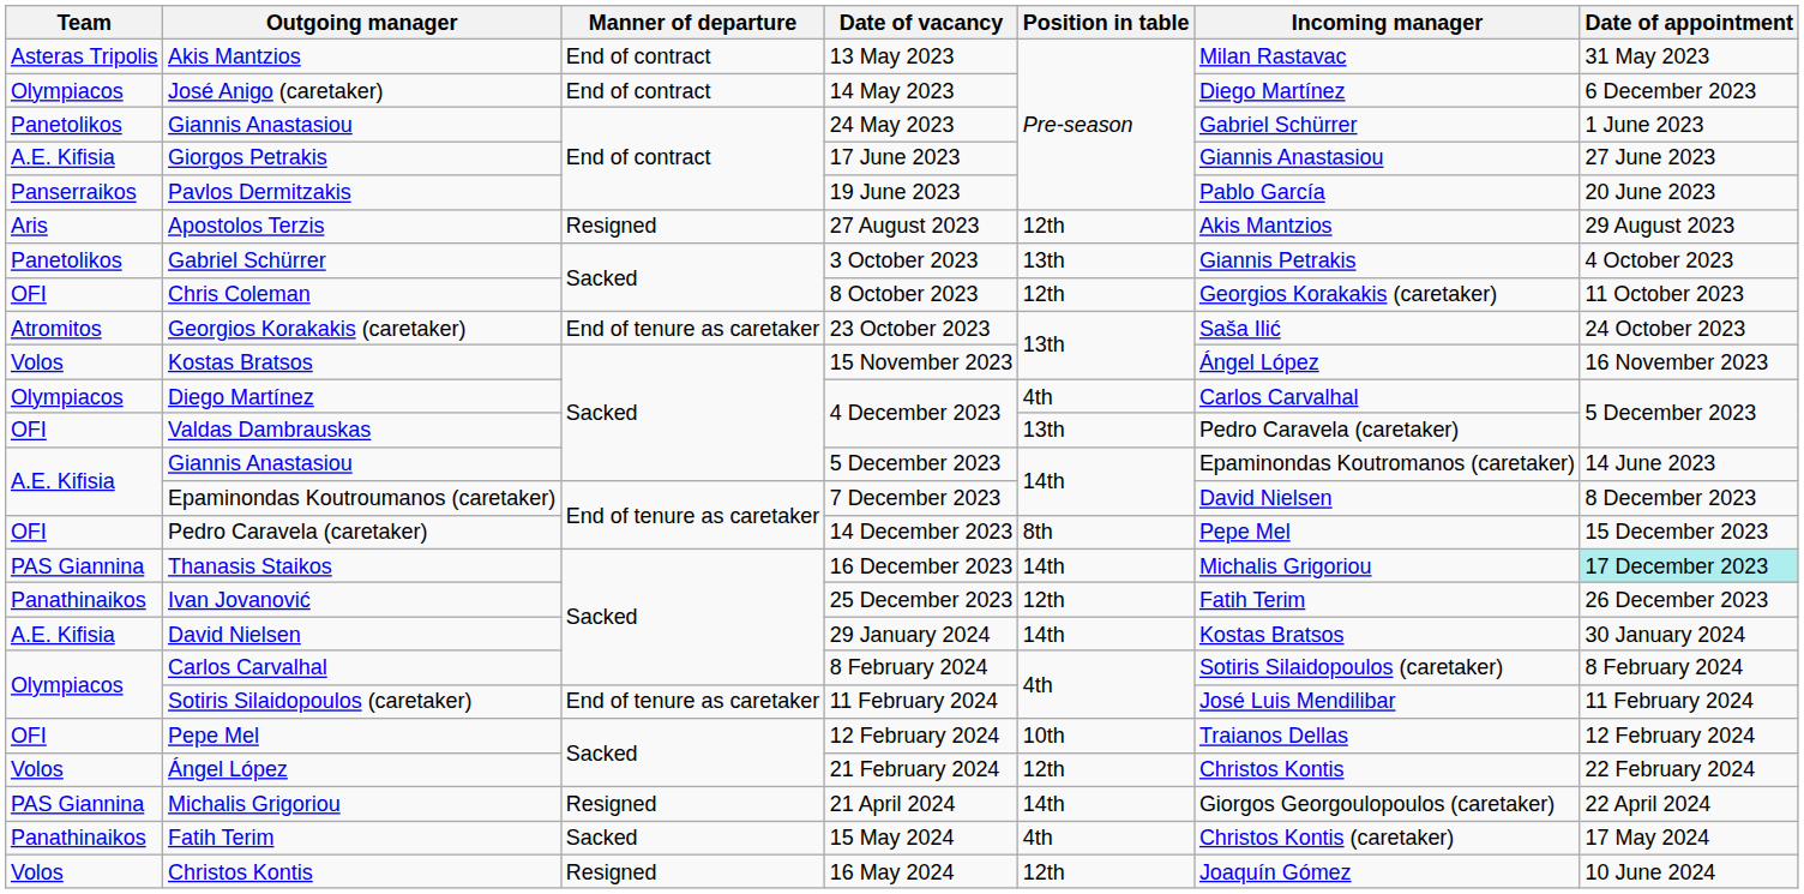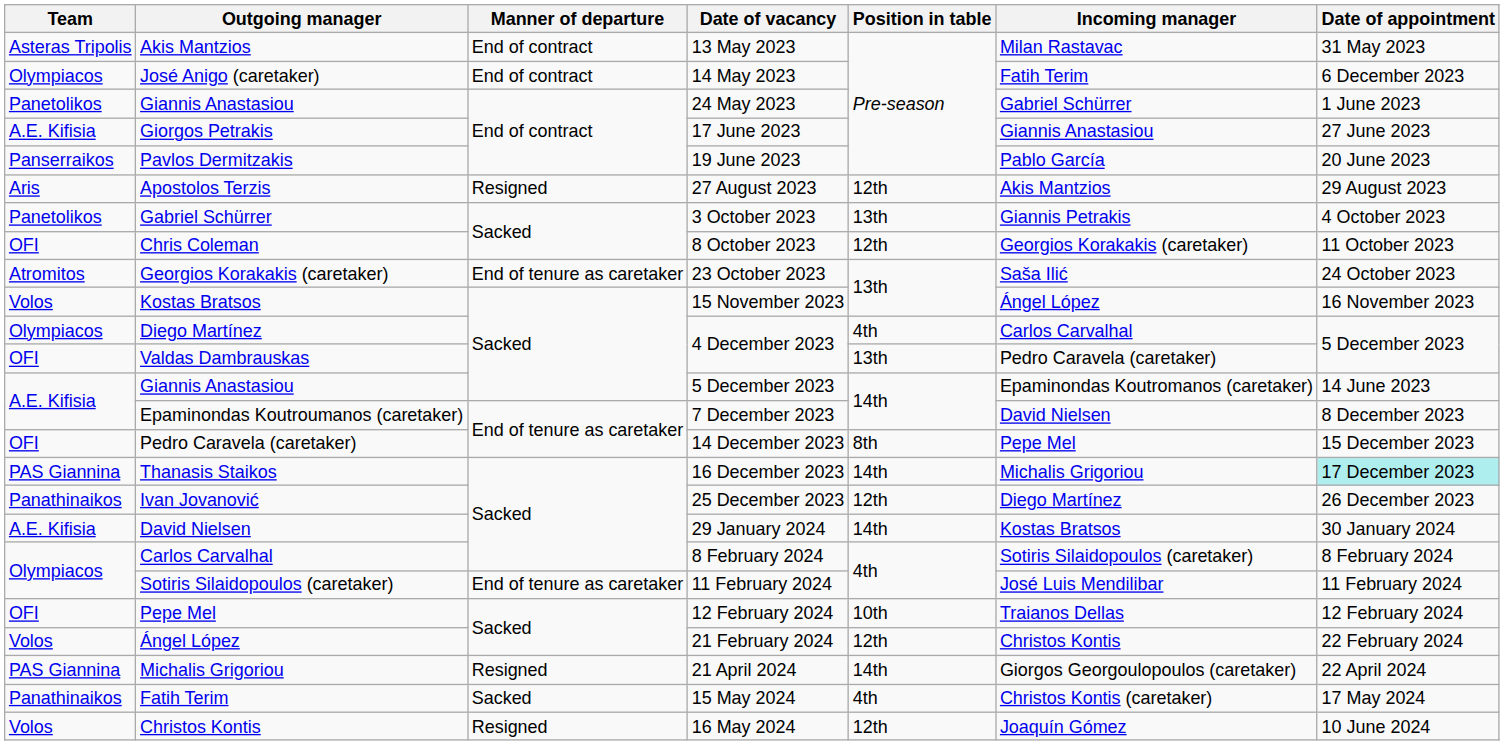 <table class="wikitable" style="font-size: 85%">
 <tr>
 <th>Team</th>
 <th>Outgoing manager</th>
 <th>Manner of departure</th>
 <th>Date of vacancy</th>
 <th>Position in table</th>
 <th>Incoming manager</th>
 <th>Date of appointment</th>
 </tr>
 <tr>
 <td><a href='#'>Asteras Tripolis</a></td>
 <td> <a href='#'>Akis Mantzios</a></td>
 <td>End of contract</td>
 <td>13 May 2023</td>
 <td rowspan="5"><em>Pre-season</em></td>
 <td> <a href='#'>Milan Rastavac</a></td>
 <td>31 May 2023</td>
 </tr>
 <tr>
 <td><a href='#'>Olympiacos</a></td>
 <td> <a href='#'>José Anigo</a> (caretaker)</td>
 <td>End of contract</td>
 <td>14 May 2023</td>
-<td> <a href='#'>Diego Martínez</a></td>
+<td> <a href='#'>Fatih Terim</a></td>
 <td>6 December 2023</td>
 </tr>
 <tr>
 <td><a href='#'>Panetolikos</a></td>
 <td> <a href='#'>Giannis Anastasiou</a></td>
 <td rowspan="3">End of contract</td>
 <td>24 May 2023</td>
 <td> <a href='#'>Gabriel Schürrer</a></td>
 <td>1 June 2023</td>
 </tr>
 <tr>
 <td><a href='#'>A.E. Kifisia</a></td>
 <td> <a href='#'>Giorgos Petrakis</a></td>
 <td>17 June 2023</td>
 <td> <a href='#'>Giannis Anastasiou</a></td>
 <td>27 June 2023</td>
 </tr>
 <tr>
 <td><a href='#'>Panserraikos</a></td>
 <td> <a href='#'>Pavlos Dermitzakis</a></td>
 <td>19 June 2023</td>
 <td> <a href='#'>Pablo García</a></td>
 <td>20 June 2023</td>
 </tr>
 <tr>
 <td><a href='#'>Aris</a></td>
 <td> <a href='#'>Apostolos Terzis</a></td>
 <td>Resigned</td>
 <td>27 August 2023</td>
 <td>12th</td>
 <td> <a href='#'>Akis Mantzios</a></td>
 <td>29 August 2023</td>
 </tr>
 <tr>
 <td><a href='#'>Panetolikos</a></td>
 <td> <a href='#'>Gabriel Schürrer</a></td>
 <td rowspan="2">Sacked</td>
 <td>3 October 2023</td>
 <td>13th</td>
 <td> <a href='#'>Giannis Petrakis</a></td>
 <td>4 October 2023</td>
 </tr>
 <tr>
 <td><a href='#'>OFI</a></td>
 <td> <a href='#'>Chris Coleman</a></td>
 <td>8 October 2023</td>
 <td>12th</td>
 <td> <a href='#'>Georgios Korakakis</a> (caretaker)</td>
 <td>11 October 2023</td>
 </tr>
 <tr>
 <td><a href='#'>Atromitos</a></td>
 <td> <a href='#'>Georgios Korakakis</a> (caretaker)</td>
 <td>End of tenure as caretaker</td>
 <td>23 October 2023</td>
 <td rowspan="2">13th</td>
 <td> <a href='#'>Saša Ilić</a></td>
 <td>24 October 2023</td>
 </tr>
 <tr>
 <td><a href='#'>Volos</a></td>
 <td> <a href='#'>Kostas Bratsos</a></td>
 <td rowspan="4">Sacked</td>
 <td>15 November 2023</td>
 <td> <a href='#'>Ángel López</a></td>
 <td>16 November 2023</td>
 </tr>
 <tr>
 <td><a href='#'>Olympiacos</a></td>
 <td> <a href='#'>Diego Martínez</a></td>
 <td rowspan="2">4 December 2023</td>
 <td>4th</td>
 <td> <a href='#'>Carlos Carvalhal</a></td>
 <td rowspan="2">5 December 2023</td>
 </tr>
 <tr>
 <td><a href='#'>OFI</a></td>
 <td> <a href='#'>Valdas Dambrauskas</a></td>
 <td>13th</td>
 <td> Pedro Caravela (caretaker)</td>
 </tr>
 <tr>
 <td rowspan="2"><a href='#'>A.E. Kifisia</a></td>
 <td> <a href='#'>Giannis Anastasiou</a></td>
 <td>5 December 2023</td>
 <td rowspan="2">14th</td>
 <td> Epaminondas Koutromanos (caretaker)</td>
 <td>14 June 2023</td>
 </tr>
 <tr>
 <td> Epaminondas Koutroumanos (caretaker)</td>
 <td rowspan="2">End of tenure as caretaker</td>
 <td>7 December 2023</td>
 <td> <a href='#'>David Nielsen</a></td>
 <td>8 December 2023</td>
 </tr>
 <tr>
 <td><a href='#'>OFI</a></td>
 <td> Pedro Caravela (caretaker)</td>
 <td>14 December 2023</td>
 <td>8th</td>
 <td> <a href='#'>Pepe Mel</a></td>
 <td>15 December 2023</td>
 </tr>
 <tr>
 <td><a href='#'>PAS Giannina</a></td>
 <td> <a href='#'>Thanasis Staikos</a></td>
 <td rowspan="4">Sacked</td>
 <td>16 December 2023</td>
 <td>14th</td>
 <td> <a href='#'>Michalis Grigoriou</a></td>
 <td style="background: paleturquoise;">17 December 2023</td>
 </tr>
 <tr>
 <td><a href='#'>Panathinaikos</a></td>
 <td> <a href='#'>Ivan Jovanović</a></td>
 <td>25 December 2023</td>
 <td>12th</td>
-<td> <a href='#'>Fatih Terim</a></td>
+<td> <a href='#'>Diego Martínez</a></td>
 <td>26 December 2023</td>
 </tr>
 <tr>
 <td><a href='#'>A.E. Kifisia</a></td>
 <td> <a href='#'>David Nielsen</a></td>
 <td>29 January 2024</td>
 <td>14th</td>
 <td> <a href='#'>Kostas Bratsos</a></td>
 <td>30 January 2024</td>
 </tr>
 <tr>
 <td rowspan="2"><a href='#'>Olympiacos</a></td>
 <td> <a href='#'>Carlos Carvalhal</a></td>
 <td>8 February 2024</td>
 <td rowspan="2">4th</td>
 <td> <a href='#'>Sotiris Silaidopoulos</a> (caretaker)</td>
 <td>8 February 2024</td>
 </tr>
 <tr>
 <td> <a href='#'>Sotiris Silaidopoulos</a> (caretaker)</td>
 <td>End of tenure as caretaker</td>
 <td>11 February 2024</td>
 <td> <a href='#'>José Luis Mendilibar</a></td>
 <td>11 February 2024</td>
 </tr>
 <tr>
 <td><a href='#'>OFI</a></td>
 <td> <a href='#'>Pepe Mel</a></td>
 <td rowspan="2">Sacked</td>
 <td>12 February 2024</td>
 <td>10th</td>
 <td> <a href='#'>Traianos Dellas</a></td>
 <td>12 February 2024</td>
 </tr>
 <tr>
 <td><a href='#'>Volos</a></td>
 <td> <a href='#'>Ángel López</a></td>
 <td>21 February 2024</td>
 <td>12th</td>
 <td> <a href='#'>Christos Kontis</a></td>
 <td>22 February 2024</td>
 </tr>
 <tr>
 <td><a href='#'>PAS Giannina</a></td>
 <td> <a href='#'>Michalis Grigoriou</a></td>
 <td>Resigned</td>
 <td>21 April 2024</td>
 <td>14th</td>
 <td> Giorgos Georgoulopoulos (caretaker)</td>
 <td>22 April 2024</td>
 </tr>
 <tr>
 <td><a href='#'>Panathinaikos</a></td>
 <td> <a href='#'>Fatih Terim</a></td>
 <td>Sacked</td>
 <td>15 May 2024</td>
 <td>4th</td>
 <td> <a href='#'>Christos Kontis</a> (caretaker)</td>
 <td>17 May 2024</td>
 </tr>
 <tr>
 <td><a href='#'>Volos</a></td>
 <td> <a href='#'>Christos Kontis</a></td>
 <td>Resigned</td>
 <td>16 May 2024</td>
 <td>12th</td>
 <td> <a href='#'>Joaquín Gómez</a></td>
 <td>10 June 2024</td>
 </tr>
 </table>
